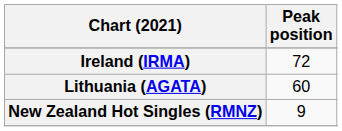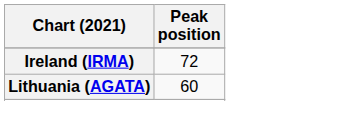 <table class="wikitable sortable plainrowheaders" style="text-align:center">
 <tr>
 <th scope="col">Chart (2021)</th>
 <th scope="col">Peak<br>position</th>
 </tr>
 <tr>
 </tr>
 <tr>
 </tr>
 <tr>
 </tr>
 <tr>
 <th scope="row">Ireland (<a href='#'>IRMA</a>)</th>
 <td>72</td>
 </tr>
 <tr>
 <th scope="row">Lithuania (<a href='#'>AGATA</a>)</th>
 <td>60</td>
 </tr>
 <tr>
-<th scope="row">New Zealand Hot Singles (<a href='#'>RMNZ</a>)</th>
-<td>9</td>
-</tr>
-<tr>
 </tr>
 <tr>
 </tr>
 <tr>
 </tr>
 <tr>
 </tr>
 </table>
